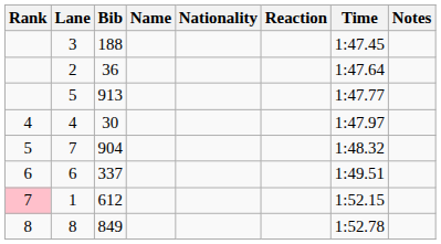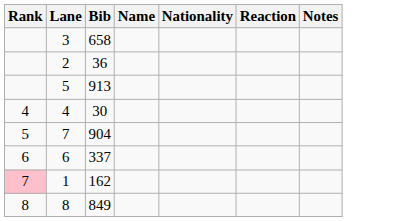 <table class="wikitable sortable" style="text-align:center">
 <tr>
 <th>Rank</th>
 <th>Lane</th>
 <th>Bib</th>
 <th>Name</th>
 <th>Nationality</th>
 <th>Reaction</th>
-<th>Time</th>
 <th>Notes</th>
 </tr>
 <tr>
 <td></td>
 <td>3</td>
-<td>188</td>
+<td>658</td>
 <td align=left></td>
 <td align=left></td>
 <td></td>
-<td>1:47.45</td>
 <td></td>
 </tr>
 <tr>
 <td></td>
 <td>2</td>
 <td>36</td>
 <td align=left></td>
 <td align=left></td>
 <td></td>
-<td>1:47.64</td>
 <td></td>
 </tr>
 <tr>
 <td></td>
 <td>5</td>
 <td>913</td>
 <td align=left></td>
 <td align=left></td>
 <td></td>
-<td>1:47.77</td>
 <td></td>
 </tr>
 <tr>
 <td>4</td>
 <td>4</td>
 <td>30</td>
 <td align=left></td>
 <td align=left></td>
 <td></td>
-<td>1:47.97</td>
 <td></td>
 </tr>
 <tr>
 <td>5</td>
 <td>7</td>
 <td>904</td>
 <td align=left></td>
 <td align=left></td>
 <td></td>
-<td>1:48.32</td>
 <td></td>
 </tr>
 <tr>
 <td>6</td>
 <td>6</td>
 <td>337</td>
 <td align=left></td>
 <td align=left></td>
 <td></td>
-<td>1:49.51</td>
 <td></td>
 </tr>
 <tr>
 <td style="background: pink;">7</td>
 <td>1</td>
-<td>612</td>
+<td>162</td>
 <td align=left></td>
 <td align=left></td>
 <td></td>
-<td>1:52.15</td>
 <td></td>
 </tr>
 <tr>
 <td>8</td>
 <td>8</td>
 <td>849</td>
 <td align=left></td>
 <td align=left></td>
 <td></td>
-<td>1:52.78</td>
 <td></td>
 </tr>
 </table>
